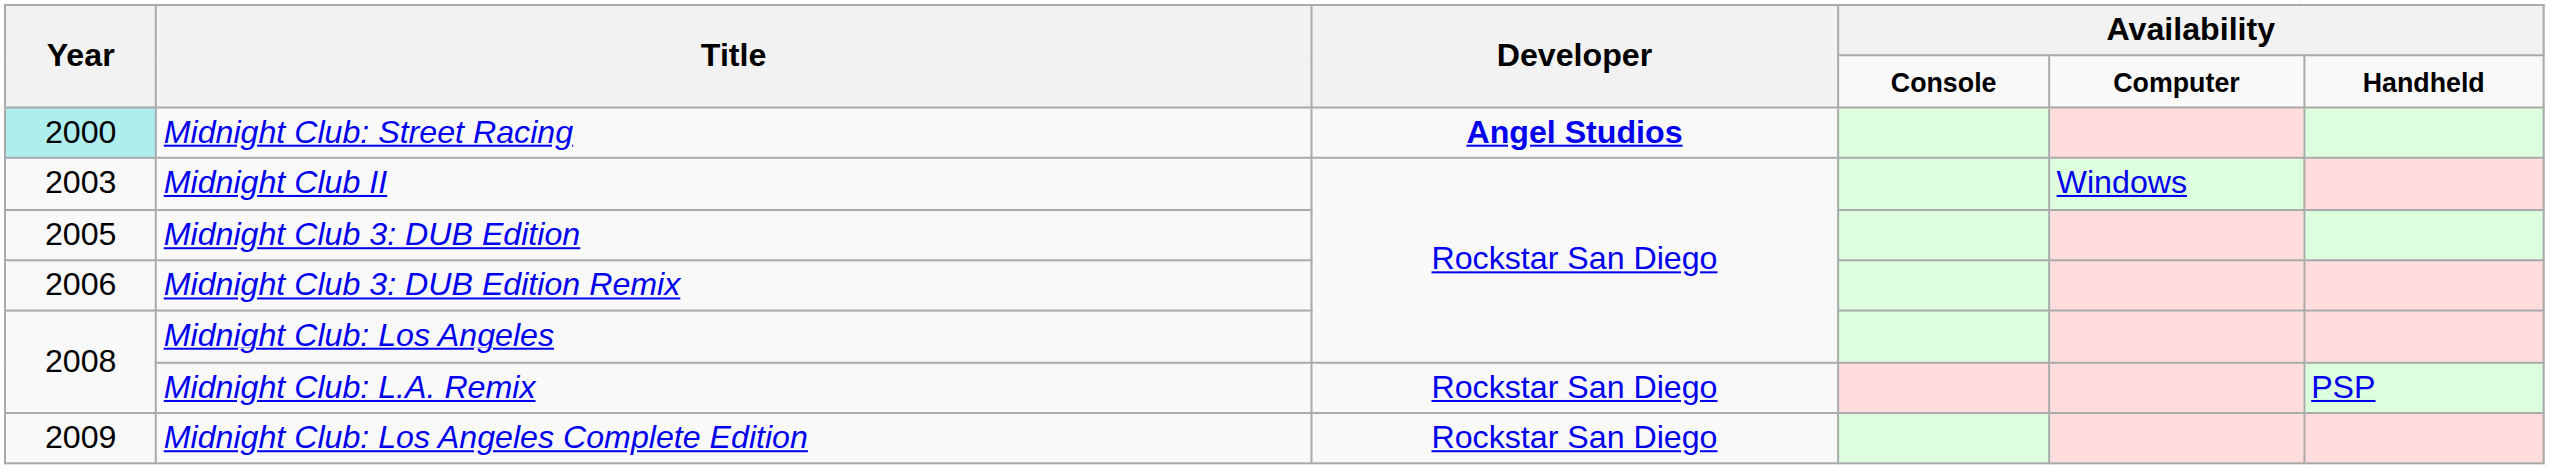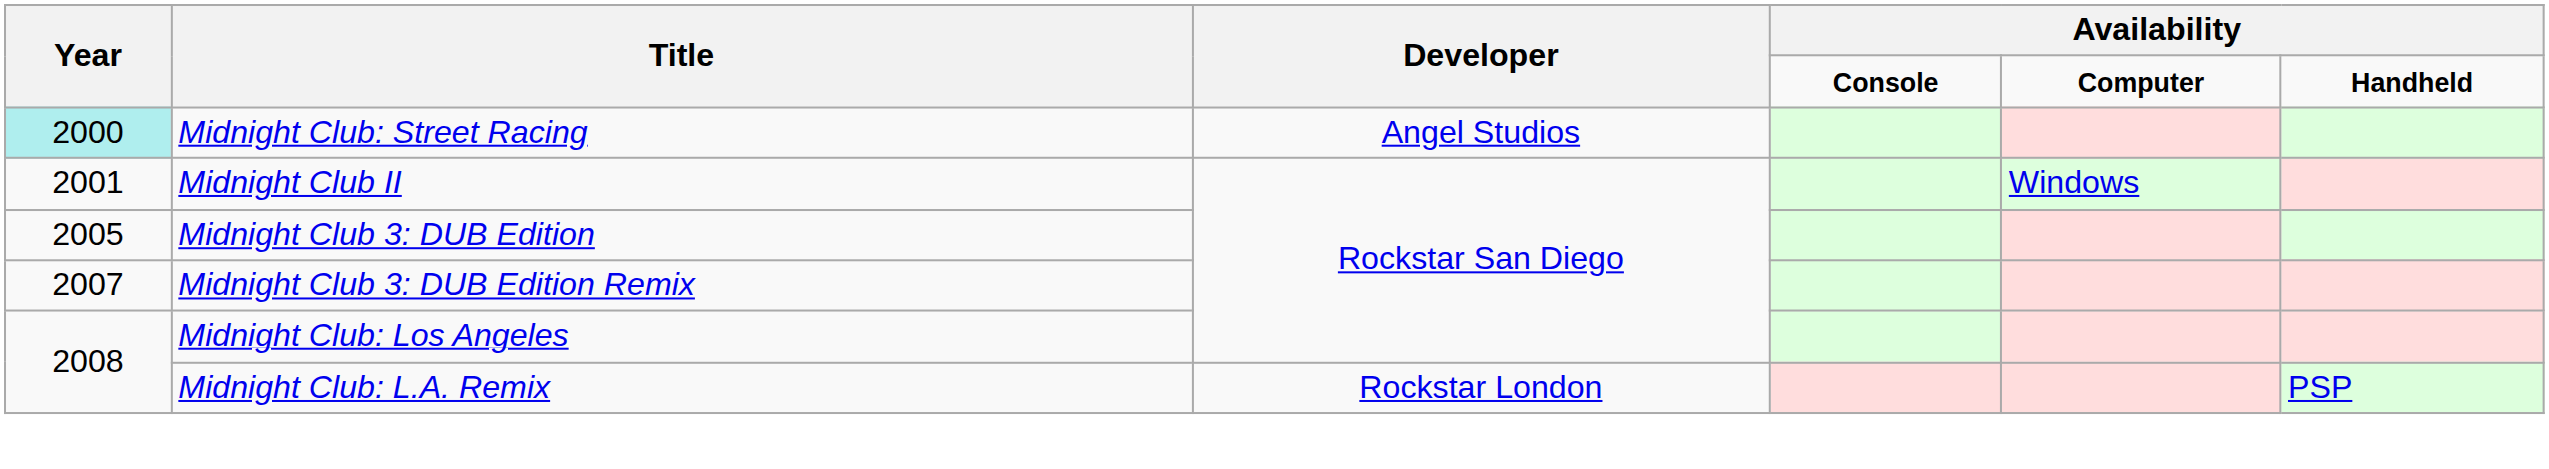 <table class="wikitable" style="width:100%;">
 <tr>
 <th rowspan="2">Year</th>
 <th rowspan="2">Title</th>
 <th rowspan="2">Developer</th>
 <th colspan="3">Availability</th>
 </tr>
 <tr style="text-align:center;">
 <td><small><strong>Console</strong></small></td>
 <td><small><strong>Computer</strong></small></td>
 <td><small><strong>Handheld</strong></small></td>
 </tr>
 <tr>
 <td style="background: paleturquoise; text-align:center;">2000</td>
 <td><em><a href='#'>Midnight Club: Street Racing</a></em></td>
-<td style="text-align:center;"><strong><a href='#'>Angel Studios</a></strong></td>
+<td style="text-align:center;"><a href='#'>Angel Studios</a></td>
 <td style="background:#dfd;"></td>
 <td style="background:#fdd;"></td>
 <td style="background:#dfd;"></td>
 </tr>
 <tr>
-<td style="text-align:center;">2003</td>
+<td style="text-align:center;">2001</td>
 <td><em><a href='#'>Midnight Club II</a></em></td>
 <td rowspan="4" style="text-align:center;"><a href='#'>Rockstar San Diego</a></td>
 <td style="background:#dfd;"></td>
 <td style="background:#dfd;"><a href='#'>Windows</a></td>
 <td style="background:#fdd;"></td>
 </tr>
 <tr>
 <td style="text-align:center;">2005</td>
 <td><em><a href='#'>Midnight Club 3: DUB Edition</a></em></td>
 <td style="background:#dfd;"></td>
 <td style="background:#fdd;"></td>
 <td style="background:#dfd;"></td>
 </tr>
 <tr>
-<td style="text-align:center;">2006</td>
+<td style="text-align:center;">2007</td>
 <td><em><a href='#'>Midnight Club 3: DUB Edition Remix</a></em></td>
 <td style="background:#dfd;"></td>
 <td style="background:#fdd;"></td>
 <td style="background:#fdd;"></td>
 </tr>
 <tr>
 <td rowspan="2" style="text-align:center;">2008</td>
 <td><em><a href='#'>Midnight Club: Los Angeles</a></em></td>
 <td style="background:#dfd;"></td>
 <td style="background:#fdd;"></td>
 <td style="background:#fdd;"></td>
 </tr>
 <tr>
 <td><em><a href='#'>Midnight Club: L.A. Remix</a></em></td>
-<td style="text-align:center;"><a href='#'>Rockstar San Diego</a></td>
+<td style="text-align:center;"><a href='#'>Rockstar London</a></td>
 <td style="background:#fdd;"></td>
 <td style="background:#fdd;"></td>
 <td style="background:#dfd;"><a href='#'>PSP</a></td>
 </tr>
-<tr>
-<td style="text-align:center;">2009</td>
-<td><em><a href='#'>Midnight Club: Los Angeles Complete Edition</a></em></td>
-<td style="text-align:center;"><a href='#'>Rockstar San Diego</a></td>
-<td style="background:#dfd;"></td>
-<td style="background:#fdd;"></td>
-<td style="background:#fdd;"></td>
-</tr>
 </table>
